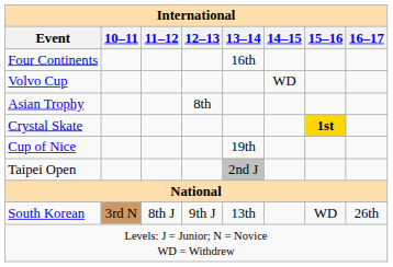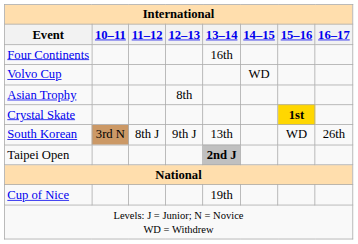 <table class="wikitable" style="text-align:center">
 <tr>
 <th style="background-color: #ffdead; " colspan=8 align=center>International</th>
 </tr>
 <tr>
 <th>Event</th>
 <th><a href='#'>10–11</a></th>
 <th><a href='#'>11–12</a></th>
 <th><a href='#'>12–13</a></th>
 <th><a href='#'>13–14</a></th>
 <th><a href='#'>14–15</a></th>
 <th><a href='#'>15–16</a></th>
 <th><a href='#'>16–17</a></th>
 </tr>
 <tr>
 <td align=left><a href='#'>Four Continents</a></td>
 <td></td>
 <td></td>
 <td></td>
 <td>16th</td>
 <td></td>
 <td></td>
 <td></td>
 </tr>
 <tr>
 <td align=left> <a href='#'>Volvo Cup</a></td>
 <td></td>
 <td></td>
 <td></td>
 <td></td>
 <td>WD</td>
 <td></td>
 <td></td>
 </tr>
 <tr>
 <td align=left><a href='#'>Asian Trophy</a></td>
 <td></td>
 <td></td>
 <td>8th</td>
 <td></td>
 <td></td>
 <td></td>
 <td></td>
 </tr>
 <tr>
 <td align=left><a href='#'>Crystal Skate</a></td>
 <td></td>
 <td></td>
 <td></td>
 <td></td>
 <td></td>
 <td bgcolor=gold><strong>1st</strong></td>
 <td></td>
 </tr>
 <tr>
+<td align=left><a href='#'>South Korean</a></td>
+<td bgcolor=cc9966>3rd N</td>
+<td>8th J</td>
+<td>9th J</td>
+<td>13th</td>
+<td></td>
+<td>WD</td>
+<td>26th</td>
+</tr>
+<tr>
+<td align=left>Taipei Open</td>
+<td></td>
+<td></td>
+<td></td>
+<td bgcolor=silver><strong>2nd J</strong></td>
+<td></td>
+<td></td>
+<td></td>
+</tr>
+<tr>
+<th style="background-color: #ffdead; " colspan=8 align=center>National</th>
+</tr>
+<tr>
 <td align=left><a href='#'>Cup of Nice</a></td>
 <td></td>
 <td></td>
 <td></td>
 <td>19th</td>
 <td></td>
 <td></td>
 <td></td>
 </tr>
 <tr>
-<td align=left>Taipei Open</td>
-<td></td>
-<td></td>
-<td></td>
-<td bgcolor=silver>2nd J</td>
-<td></td>
-<td></td>
-<td></td>
-</tr>
-<tr>
-<th style="background-color: #ffdead; " colspan=8 align=center>National</th>
-</tr>
-<tr>
-<td align=left><a href='#'>South Korean</a></td>
-<td bgcolor=cc9966>3rd N</td>
-<td>8th J</td>
-<td>9th J</td>
-<td>13th</td>
-<td></td>
-<td>WD</td>
-<td>26th</td>
-</tr>
-<tr>
 <td colspan=8 align=center><small> Levels: J = Junior; N = Novice <br> WD = Withdrew </small></td>
 </tr>
 </table>
